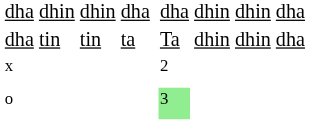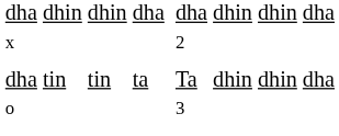 <table>
 <tr>
 <td><u>dha</u></td>
 <td><u>dhin</u></td>
 <td><u>dhin</u></td>
 <td><u>dha</u></td>
 <td></td>
 <td><u>dha</u></td>
-<td><u>dhin</u></td>
-<td><u>dhin</u></td>
-<td><u>dha</u></td>
-<td></td>
-</tr>
-<tr>
-<td><u>dha</u></td>
-<td><u>tin</u></td>
-<td><u>tin</u></td>
-<td><u>ta</u></td>
-<td></td>
-<td><u>Ta</u></td>
 <td><u>dhin</u></td>
 <td><u>dhin</u></td>
 <td><u>dha</u></td>
 <td></td>
 </tr>
 <tr>
 <td><sup>x</sup></td>
 <td></td>
 <td></td>
 <td></td>
 <td></td>
 <td><sup>2</sup></td>
 <td></td>
 <td></td>
 <td></td>
 <td></td>
 </tr>
 <tr>
+<td><u>dha</u></td>
+<td><u>tin</u></td>
+<td><u>tin</u></td>
+<td><u>ta</u></td>
+<td></td>
+<td><u>Ta</u></td>
+<td><u>dhin</u></td>
+<td><u>dhin</u></td>
+<td><u>dha</u></td>
+<td></td>
+</tr>
+<tr>
 <td><sup>o</sup></td>
 <td></td>
 <td></td>
 <td></td>
 <td></td>
-<td style="background: lightgreen;"><sup>3</sup></td>
+<td><sup>3</sup></td>
 <td></td>
 <td></td>
 <td></td>
 <td></td>
 </tr>
 </table>
